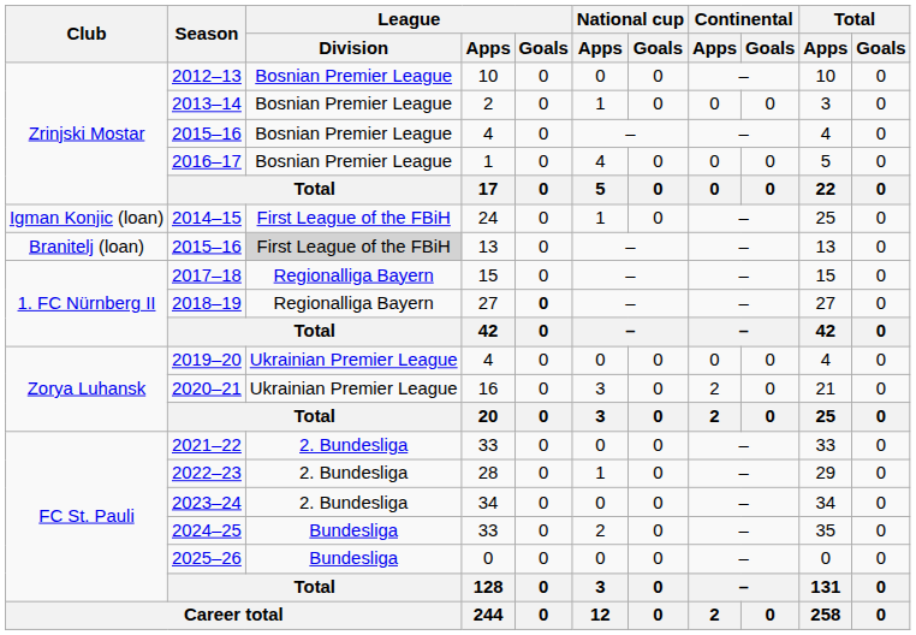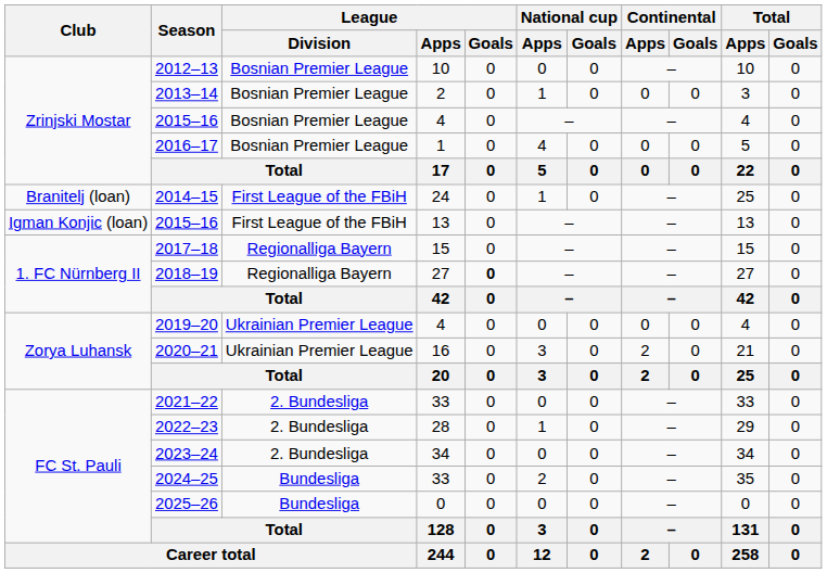 <table class="wikitable" style="text-align:center">
 <tr>
 <th rowspan=2>Club</th>
 <th rowspan=2>Season</th>
 <th colspan=3>League</th>
 <th colspan=2>National cup</th>
 <th colspan=2>Continental</th>
 <th colspan=2>Total</th>
 </tr>
 <tr>
 <th>Division</th>
 <th>Apps</th>
 <th>Goals</th>
 <th>Apps</th>
 <th>Goals</th>
 <th>Apps</th>
 <th>Goals</th>
 <th>Apps</th>
 <th>Goals</th>
 </tr>
 <tr>
 <td rowspan=5><a href='#'>Zrinjski Mostar</a></td>
 <td><a href='#'>2012–13</a></td>
 <td><a href='#'>Bosnian Premier League</a></td>
 <td>10</td>
 <td>0</td>
 <td>0</td>
 <td>0</td>
 <td colspan=2>–</td>
 <td>10</td>
 <td>0</td>
 </tr>
 <tr>
 <td><a href='#'>2013–14</a></td>
 <td>Bosnian Premier League</td>
 <td>2</td>
 <td>0</td>
 <td>1</td>
 <td>0</td>
 <td>0</td>
 <td>0</td>
 <td>3</td>
 <td>0</td>
 </tr>
 <tr>
 <td><a href='#'>2015–16</a></td>
 <td>Bosnian Premier League</td>
 <td>4</td>
 <td>0</td>
 <td colspan=2>–</td>
 <td colspan=2>–</td>
 <td>4</td>
 <td>0</td>
 </tr>
 <tr>
 <td><a href='#'>2016–17</a></td>
 <td>Bosnian Premier League</td>
 <td>1</td>
 <td>0</td>
 <td>4</td>
 <td>0</td>
 <td>0</td>
 <td>0</td>
 <td>5</td>
 <td>0</td>
 </tr>
 <tr>
 <th colspan=2>Total</th>
 <th>17</th>
 <th>0</th>
 <th>5</th>
 <th>0</th>
 <th>0</th>
 <th>0</th>
 <th>22</th>
 <th>0</th>
 </tr>
 <tr>
-<td><a href='#'>Igman Konjic</a> (loan)</td>
+<td><a href='#'>Branitelj</a> (loan)</td>
 <td><a href='#'>2014–15</a></td>
 <td><a href='#'>First League of the FBiH</a></td>
 <td>24</td>
 <td>0</td>
 <td>1</td>
 <td>0</td>
 <td colspan=2>–</td>
 <td>25</td>
 <td>0</td>
 </tr>
 <tr>
-<td><a href='#'>Branitelj</a> (loan)</td>
+<td><a href='#'>Igman Konjic</a> (loan)</td>
 <td><a href='#'>2015–16</a></td>
-<td style="background: lightgrey;">First League of the FBiH</td>
+<td>First League of the FBiH</td>
 <td>13</td>
 <td>0</td>
 <td colspan=2>–</td>
 <td colspan=2>–</td>
 <td>13</td>
 <td>0</td>
 </tr>
 <tr>
 <td rowspan=3><a href='#'>1. FC Nürnberg II</a></td>
 <td><a href='#'>2017–18</a></td>
 <td><a href='#'>Regionalliga Bayern</a></td>
 <td>15</td>
 <td>0</td>
 <td colspan=2>–</td>
 <td colspan=2>–</td>
 <td>15</td>
 <td>0</td>
 </tr>
 <tr>
 <td><a href='#'>2018–19</a></td>
 <td>Regionalliga Bayern</td>
 <td>27</td>
 <td><strong>0</strong></td>
 <td colspan=2>–</td>
 <td colspan=2>–</td>
 <td>27</td>
 <td>0</td>
 </tr>
 <tr>
 <th colspan=2>Total</th>
 <th>42</th>
 <th>0</th>
 <th colspan=2>–</th>
 <th colspan=2>–</th>
 <th>42</th>
 <th>0</th>
 </tr>
 <tr>
 <td rowspan=3><a href='#'>Zorya Luhansk</a></td>
 <td><a href='#'>2019–20</a></td>
 <td><a href='#'>Ukrainian Premier League</a></td>
 <td>4</td>
 <td>0</td>
 <td>0</td>
 <td>0</td>
 <td>0</td>
 <td>0</td>
 <td>4</td>
 <td>0</td>
 </tr>
 <tr>
 <td><a href='#'>2020–21</a></td>
 <td>Ukrainian Premier League</td>
 <td>16</td>
 <td>0</td>
 <td>3</td>
 <td>0</td>
 <td>2</td>
 <td>0</td>
 <td>21</td>
 <td>0</td>
 </tr>
 <tr>
 <th colspan=2>Total</th>
 <th>20</th>
 <th>0</th>
 <th>3</th>
 <th>0</th>
 <th>2</th>
 <th>0</th>
 <th>25</th>
 <th>0</th>
 </tr>
 <tr>
 <td rowspan=6><a href='#'>FC St. Pauli</a></td>
 <td><a href='#'>2021–22</a></td>
 <td><a href='#'>2. Bundesliga</a></td>
 <td>33</td>
 <td>0</td>
 <td>0</td>
 <td>0</td>
 <td colspan=2>–</td>
 <td>33</td>
 <td>0</td>
 </tr>
 <tr>
 <td><a href='#'>2022–23</a></td>
 <td>2. Bundesliga</td>
 <td>28</td>
 <td>0</td>
 <td>1</td>
 <td>0</td>
 <td colspan=2>–</td>
 <td>29</td>
 <td>0</td>
 </tr>
 <tr>
 <td><a href='#'>2023–24</a></td>
 <td>2. Bundesliga</td>
 <td>34</td>
 <td>0</td>
 <td>0</td>
 <td>0</td>
 <td colspan=2>–</td>
 <td>34</td>
 <td>0</td>
 </tr>
 <tr>
 <td><a href='#'>2024–25</a></td>
 <td><a href='#'>Bundesliga</a></td>
 <td>33</td>
 <td>0</td>
 <td>2</td>
 <td>0</td>
 <td colspan=2>–</td>
 <td>35</td>
 <td>0</td>
 </tr>
 <tr>
 <td><a href='#'>2025–26</a></td>
 <td><a href='#'>Bundesliga</a></td>
 <td>0</td>
 <td>0</td>
 <td>0</td>
 <td>0</td>
 <td colspan=2>–</td>
 <td>0</td>
 <td>0</td>
 </tr>
 <tr>
 <th colspan=2>Total</th>
 <th>128</th>
 <th>0</th>
 <th>3</th>
 <th>0</th>
 <th colspan=2>–</th>
 <th>131</th>
 <th>0</th>
 </tr>
 <tr>
 <th colspan=3>Career total</th>
 <th>244</th>
 <th>0</th>
 <th>12</th>
 <th>0</th>
 <th>2</th>
 <th>0</th>
 <th>258</th>
 <th>0</th>
 </tr>
 </table>
